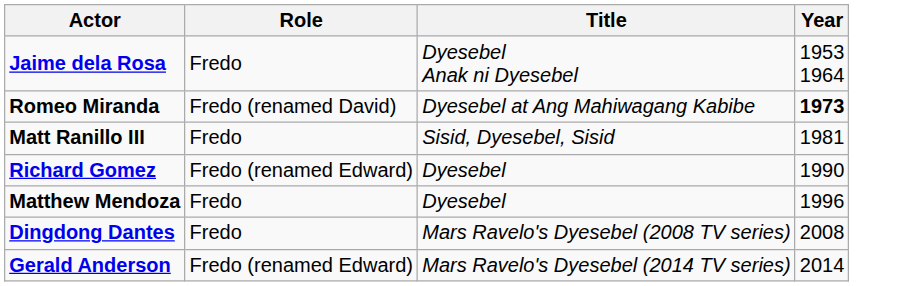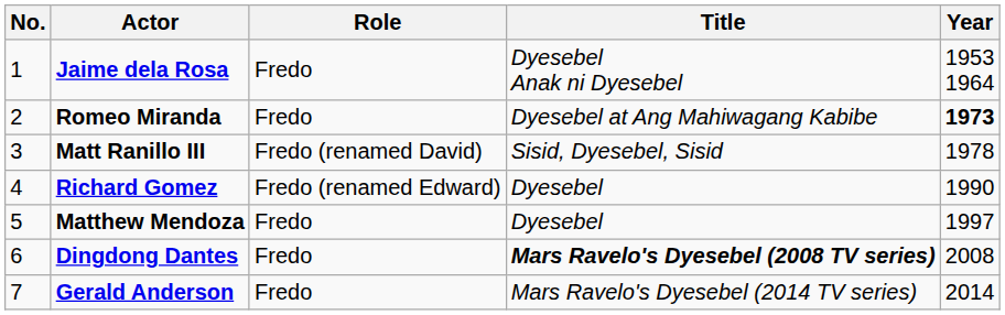 <table class="wikitable sortable">
 <tr>
+<th>No.</th>
 <th>Actor</th>
 <th>Role</th>
 <th>Title</th>
 <th>Year</th>
 </tr>
 <tr>
+<td>1</td>
 <td><strong><a href='#'>Jaime dela Rosa</a></strong></td>
 <td>Fredo</td>
 <td><em>Dyesebel</em><br><em>Anak ni Dyesebel</em></td>
 <td>1953<br>1964</td>
 </tr>
 <tr>
+<td>2</td>
 <td><strong>Romeo Miranda</strong></td>
-<td>Fredo (renamed David)</td>
+<td>Fredo</td>
 <td><em>Dyesebel at Ang Mahiwagang Kabibe</em></td>
 <td><strong>1973</strong></td>
 </tr>
 <tr>
+<td>3</td>
 <td><strong>Matt Ranillo III</strong></td>
-<td>Fredo</td>
+<td>Fredo (renamed David)</td>
 <td><em>Sisid, Dyesebel, Sisid</em></td>
-<td>1981</td>
+<td>1978</td>
 </tr>
 <tr>
+<td>4</td>
 <td><strong><a href='#'>Richard Gomez</a></strong></td>
 <td>Fredo (renamed Edward)</td>
 <td><em>Dyesebel</em></td>
 <td>1990</td>
 </tr>
 <tr>
+<td>5</td>
 <td><strong>Matthew Mendoza</strong></td>
 <td>Fredo</td>
 <td><em>Dyesebel</em></td>
-<td>1996</td>
+<td>1997</td>
 </tr>
 <tr>
+<td>6</td>
 <td><strong><a href='#'>Dingdong Dantes</a></strong></td>
 <td>Fredo</td>
-<td><em>Mars Ravelo's Dyesebel (2008 TV series)</em></td>
+<td><strong><em>Mars Ravelo's Dyesebel (2008 TV series)</em></strong></td>
 <td>2008</td>
 </tr>
 <tr>
+<td>7</td>
 <td><strong><a href='#'>Gerald Anderson</a></strong></td>
-<td>Fredo (renamed Edward)</td>
+<td>Fredo</td>
 <td><em>Mars Ravelo's Dyesebel (2014 TV series)</em></td>
 <td>2014</td>
 </tr>
 </table>
